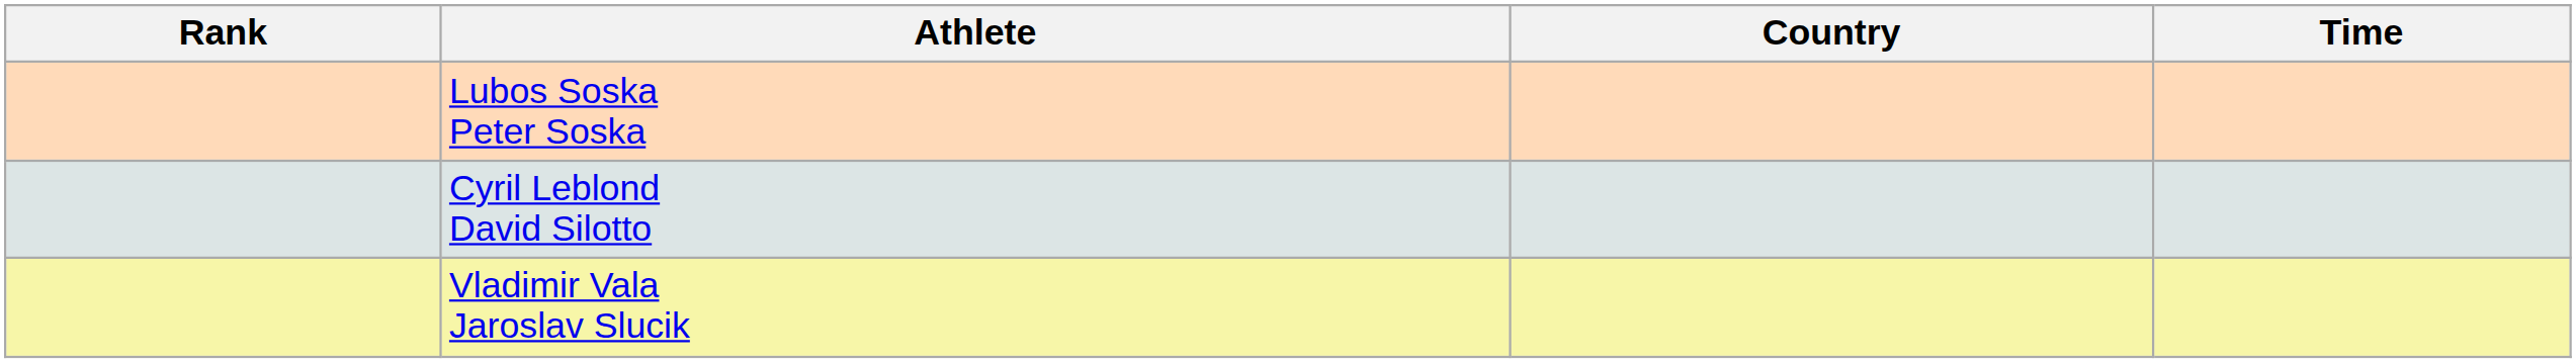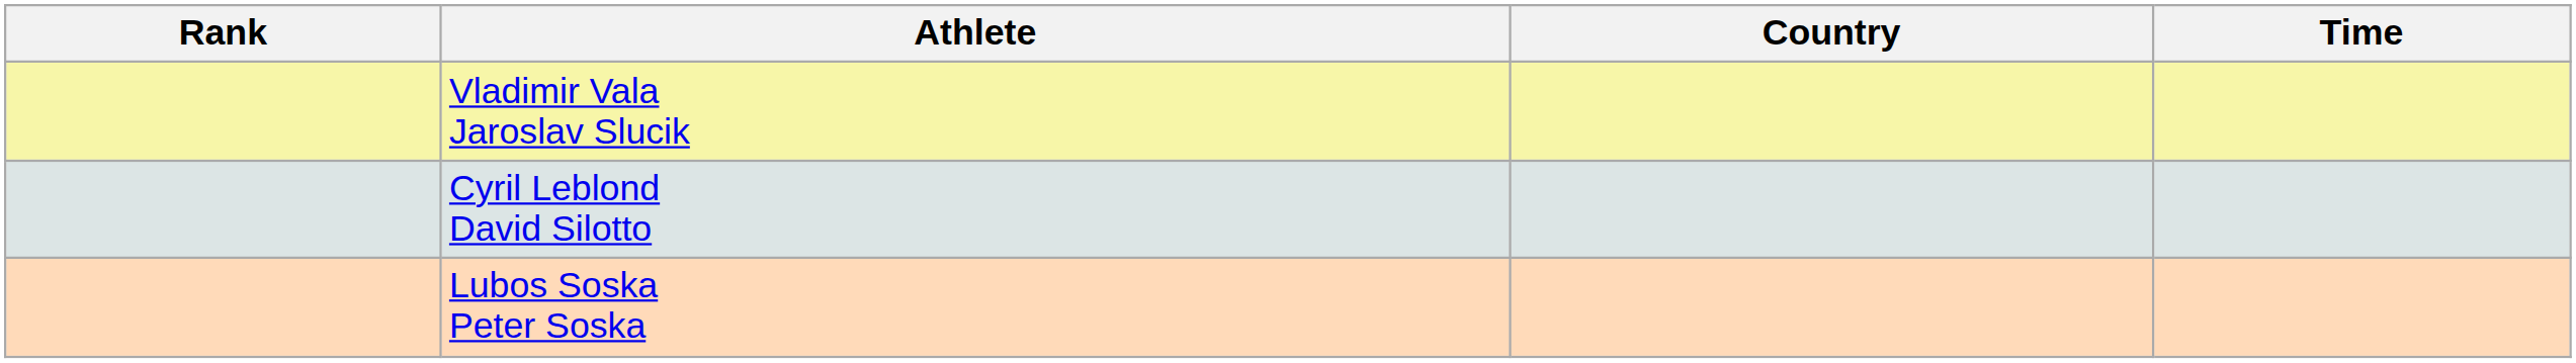 <table class="wikitable" width=90% style="font-size:100%; text-align:left;">
 <tr bgcolor="#EFEFEF">
 <th>Rank</th>
 <th>Athlete</th>
 <th>Country</th>
 <th>Time</th>
 </tr>
-<tr bgcolor="#FFDAB9">
+<tr bgcolor="#F7F6A8">
 <td align=center></td>
-<td><a href='#'>Lubos Soska</a><br><a href='#'>Peter Soska</a></td>
+<td><a href='#'>Vladimir Vala</a><br><a href='#'>Jaroslav Slucik</a></td>
 <td></td>
 <td align="right"></td>
 </tr>
 <tr bgcolor="#DCE5E5">
 <td align=center></td>
 <td><a href='#'>Cyril Leblond</a><br><a href='#'>David Silotto</a></td>
 <td></td>
 <td align="right"></td>
 </tr>
-<tr bgcolor="#F7F6A8">
+<tr bgcolor="#FFDAB9">
 <td align=center></td>
-<td><a href='#'>Vladimir Vala</a><br><a href='#'>Jaroslav Slucik</a></td>
+<td><a href='#'>Lubos Soska</a><br><a href='#'>Peter Soska</a></td>
 <td></td>
 <td align="right"></td>
 </tr>
 </table>
